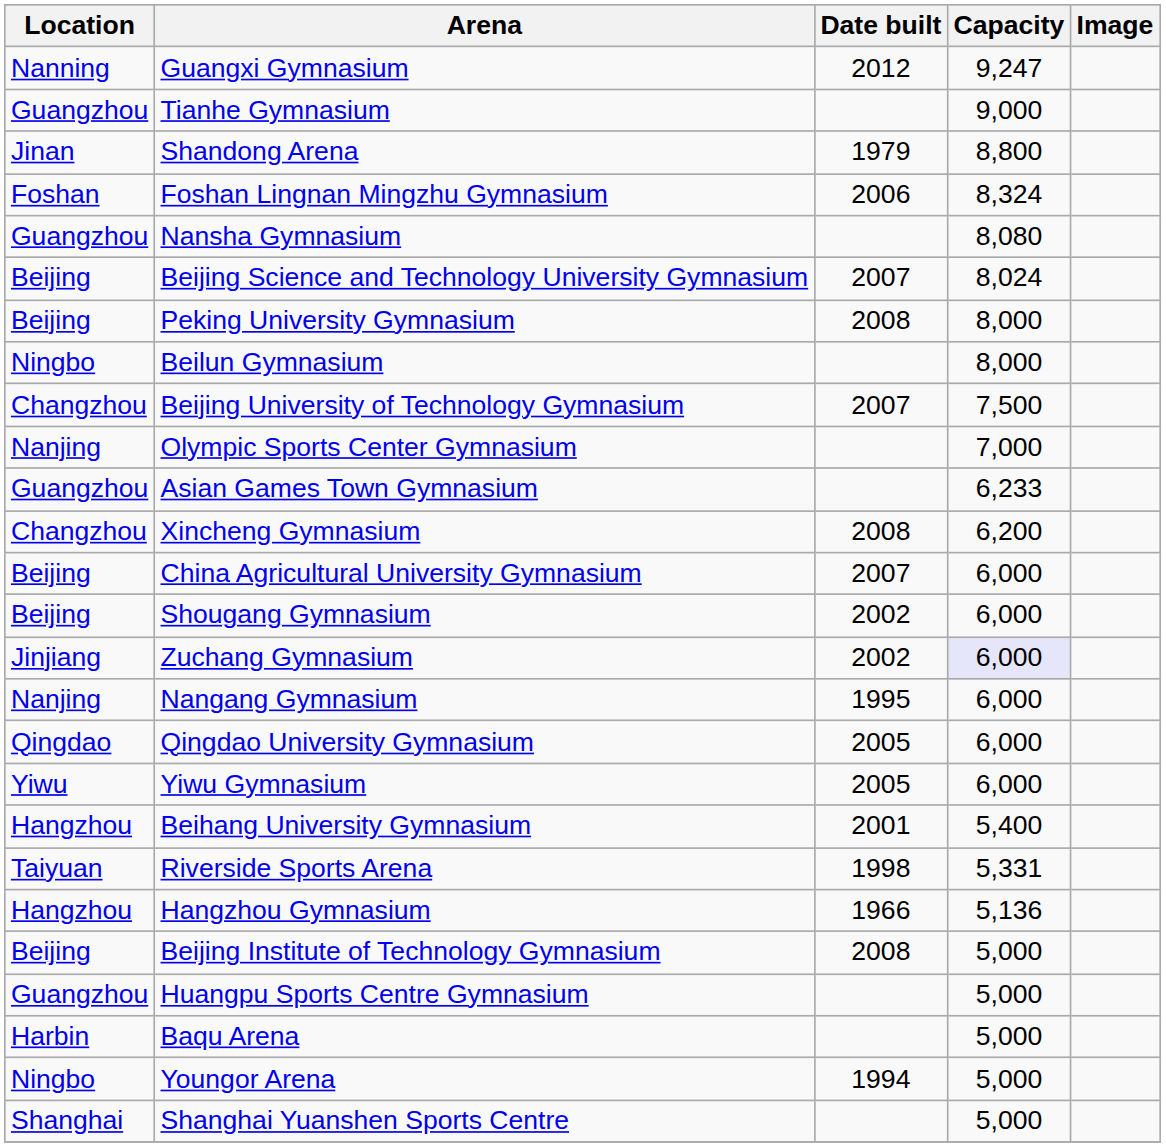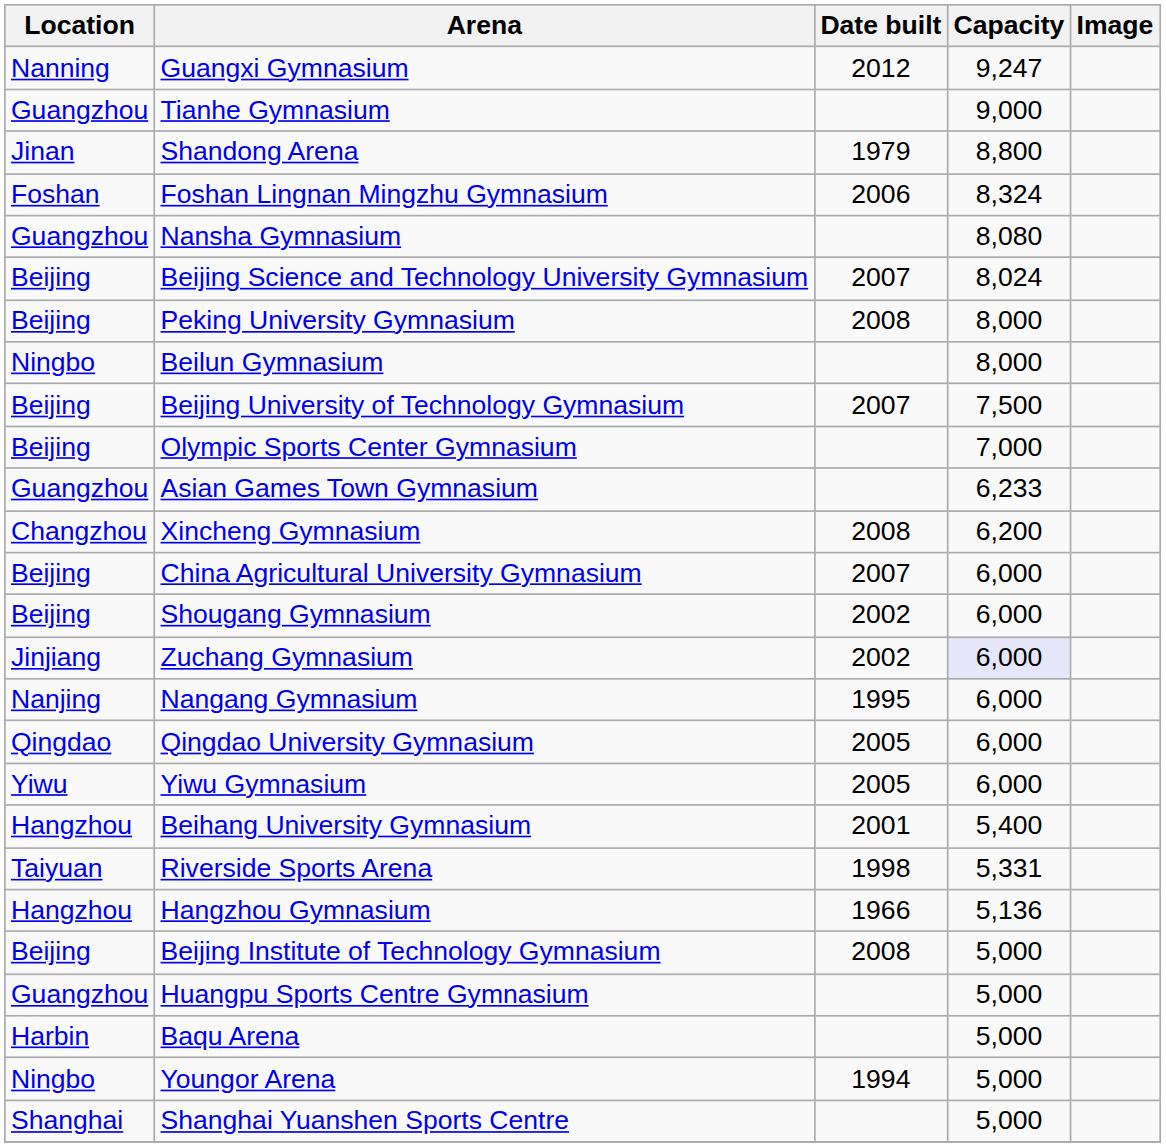 <table class="wikitable sortable">
 <tr>
 <th>Location</th>
 <th>Arena</th>
 <th>Date built</th>
 <th>Capacity</th>
 <th>Image</th>
 </tr>
 <tr>
 <td><a href='#'>Nanning</a></td>
 <td><a href='#'>Guangxi Gymnasium</a></td>
 <td align="center">2012</td>
 <td align="center">9,247</td>
 <td></td>
 </tr>
 <tr>
 <td><a href='#'>Guangzhou</a></td>
 <td><a href='#'>Tianhe Gymnasium</a></td>
 <td align="center"></td>
 <td align="center">9,000</td>
 <td></td>
 </tr>
 <tr>
 <td><a href='#'>Jinan</a></td>
 <td><a href='#'>Shandong Arena</a></td>
 <td align="center">1979</td>
 <td align="center">8,800</td>
 <td></td>
 </tr>
 <tr>
 <td><a href='#'>Foshan</a></td>
 <td><a href='#'>Foshan Lingnan Mingzhu Gymnasium</a></td>
 <td align="center">2006</td>
 <td align="center">8,324</td>
 <td></td>
 </tr>
 <tr>
 <td><a href='#'>Guangzhou</a></td>
 <td><a href='#'>Nansha Gymnasium</a></td>
 <td align="center"></td>
 <td align="center">8,080</td>
 <td></td>
 </tr>
 <tr>
 <td><a href='#'>Beijing</a></td>
 <td><a href='#'>Beijing Science and Technology University Gymnasium</a></td>
 <td align="center">2007</td>
 <td align="center">8,024</td>
 <td></td>
 </tr>
 <tr>
 <td><a href='#'>Beijing</a></td>
 <td><a href='#'>Peking University Gymnasium</a></td>
 <td align="center">2008</td>
 <td align="center">8,000</td>
 <td></td>
 </tr>
 <tr>
 <td><a href='#'>Ningbo</a></td>
 <td><a href='#'>Beilun Gymnasium</a></td>
 <td align="center"></td>
 <td align="center">8,000</td>
 <td></td>
 </tr>
 <tr>
-<td><a href='#'>Changzhou</a></td>
+<td><a href='#'>Beijing</a></td>
 <td><a href='#'>Beijing University of Technology Gymnasium</a></td>
 <td align="center">2007</td>
 <td align="center">7,500</td>
 <td></td>
 </tr>
 <tr>
-<td><a href='#'>Nanjing</a></td>
+<td><a href='#'>Beijing</a></td>
 <td><a href='#'>Olympic Sports Center Gymnasium</a></td>
 <td align="center"></td>
 <td align="center">7,000</td>
 <td></td>
 </tr>
 <tr>
 <td><a href='#'>Guangzhou</a></td>
 <td><a href='#'>Asian Games Town Gymnasium</a></td>
 <td align="center"></td>
 <td align="center">6,233</td>
 <td></td>
 </tr>
 <tr>
 <td><a href='#'>Changzhou</a></td>
 <td><a href='#'>Xincheng Gymnasium</a></td>
 <td align="center">2008</td>
 <td align="center">6,200</td>
 <td></td>
 </tr>
 <tr>
 <td><a href='#'>Beijing</a></td>
 <td><a href='#'>China Agricultural University Gymnasium</a></td>
 <td align="center">2007</td>
 <td align="center">6,000</td>
 <td></td>
 </tr>
 <tr>
 <td><a href='#'>Beijing</a></td>
 <td><a href='#'>Shougang Gymnasium</a></td>
 <td align="center">2002</td>
 <td align="center">6,000</td>
 <td></td>
 </tr>
 <tr>
 <td><a href='#'>Jinjiang</a></td>
 <td><a href='#'>Zuchang Gymnasium</a></td>
 <td align="center">2002</td>
 <td align="center" style="background: lavender;">6,000</td>
 <td></td>
 </tr>
 <tr>
 <td><a href='#'>Nanjing</a></td>
 <td><a href='#'>Nangang Gymnasium</a></td>
 <td align="center">1995</td>
 <td align="center">6,000</td>
 <td></td>
 </tr>
 <tr>
 <td><a href='#'>Qingdao</a></td>
 <td><a href='#'>Qingdao University Gymnasium</a></td>
 <td align="center">2005</td>
 <td align="center">6,000</td>
 <td></td>
 </tr>
 <tr>
 <td><a href='#'>Yiwu</a></td>
 <td><a href='#'>Yiwu Gymnasium</a></td>
 <td align="center">2005</td>
 <td align="center">6,000</td>
 <td></td>
 </tr>
 <tr>
 <td><a href='#'>Hangzhou</a></td>
 <td><a href='#'>Beihang University Gymnasium</a></td>
 <td align="center">2001</td>
 <td align="center">5,400</td>
 <td></td>
 </tr>
 <tr>
 <td><a href='#'>Taiyuan</a></td>
 <td><a href='#'>Riverside Sports Arena</a></td>
 <td align="center">1998</td>
 <td align="center">5,331</td>
 <td></td>
 </tr>
 <tr>
 <td><a href='#'>Hangzhou</a></td>
 <td><a href='#'>Hangzhou Gymnasium</a></td>
 <td align="center">1966</td>
 <td align="center">5,136</td>
 <td></td>
 </tr>
 <tr>
 <td><a href='#'>Beijing</a></td>
 <td><a href='#'>Beijing Institute of Technology Gymnasium</a></td>
 <td align="center">2008</td>
 <td align="center">5,000</td>
 <td></td>
 </tr>
 <tr>
 <td><a href='#'>Guangzhou</a></td>
 <td><a href='#'>Huangpu Sports Centre Gymnasium</a></td>
 <td align="center"></td>
 <td align="center">5,000</td>
 <td></td>
 </tr>
 <tr>
 <td><a href='#'>Harbin</a></td>
 <td><a href='#'>Baqu Arena</a></td>
 <td align="center"></td>
 <td align="center">5,000</td>
 <td></td>
 </tr>
 <tr>
 <td><a href='#'>Ningbo</a></td>
 <td><a href='#'>Youngor Arena</a></td>
 <td align="center">1994</td>
 <td align="center">5,000</td>
 <td></td>
 </tr>
 <tr>
 <td><a href='#'>Shanghai</a></td>
 <td><a href='#'>Shanghai Yuanshen Sports Centre</a></td>
 <td align="center"></td>
 <td align="center">5,000</td>
 <td></td>
 </tr>
 <tr>
 </tr>
 </table>
